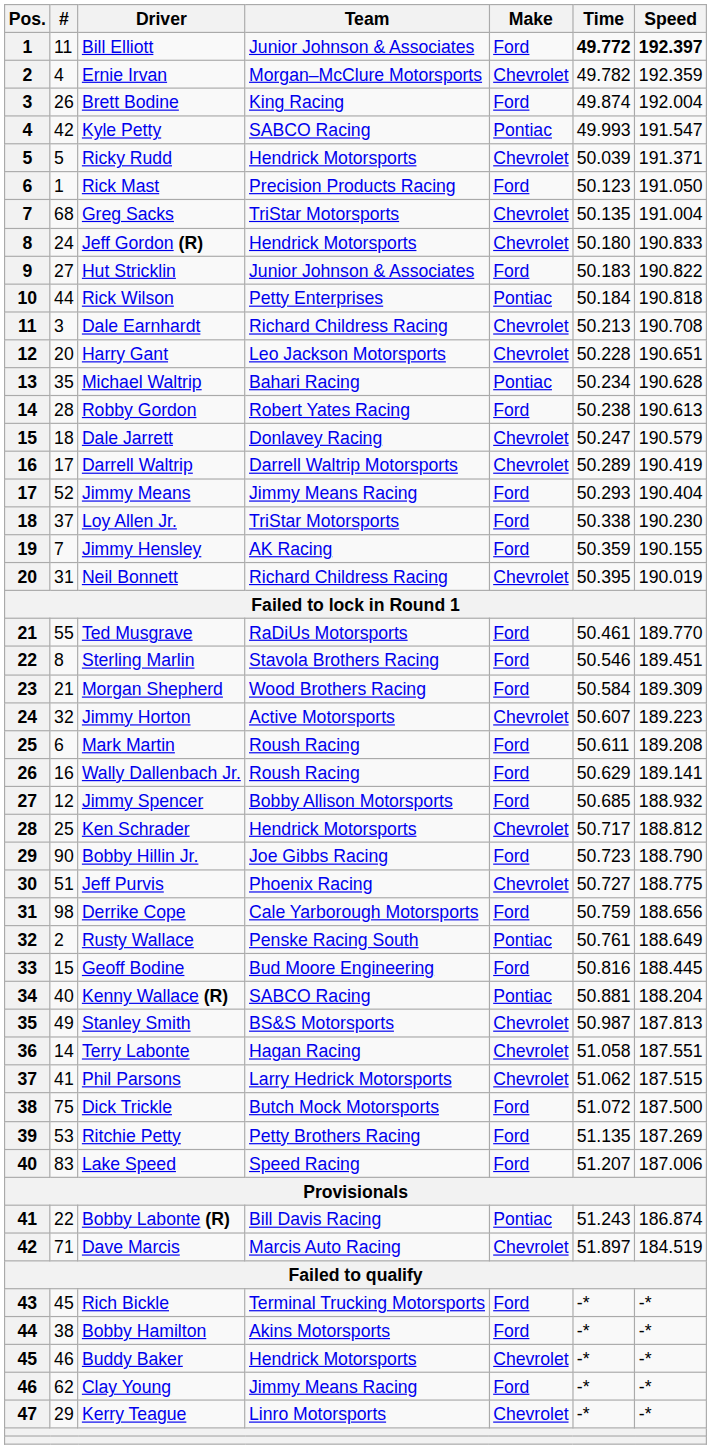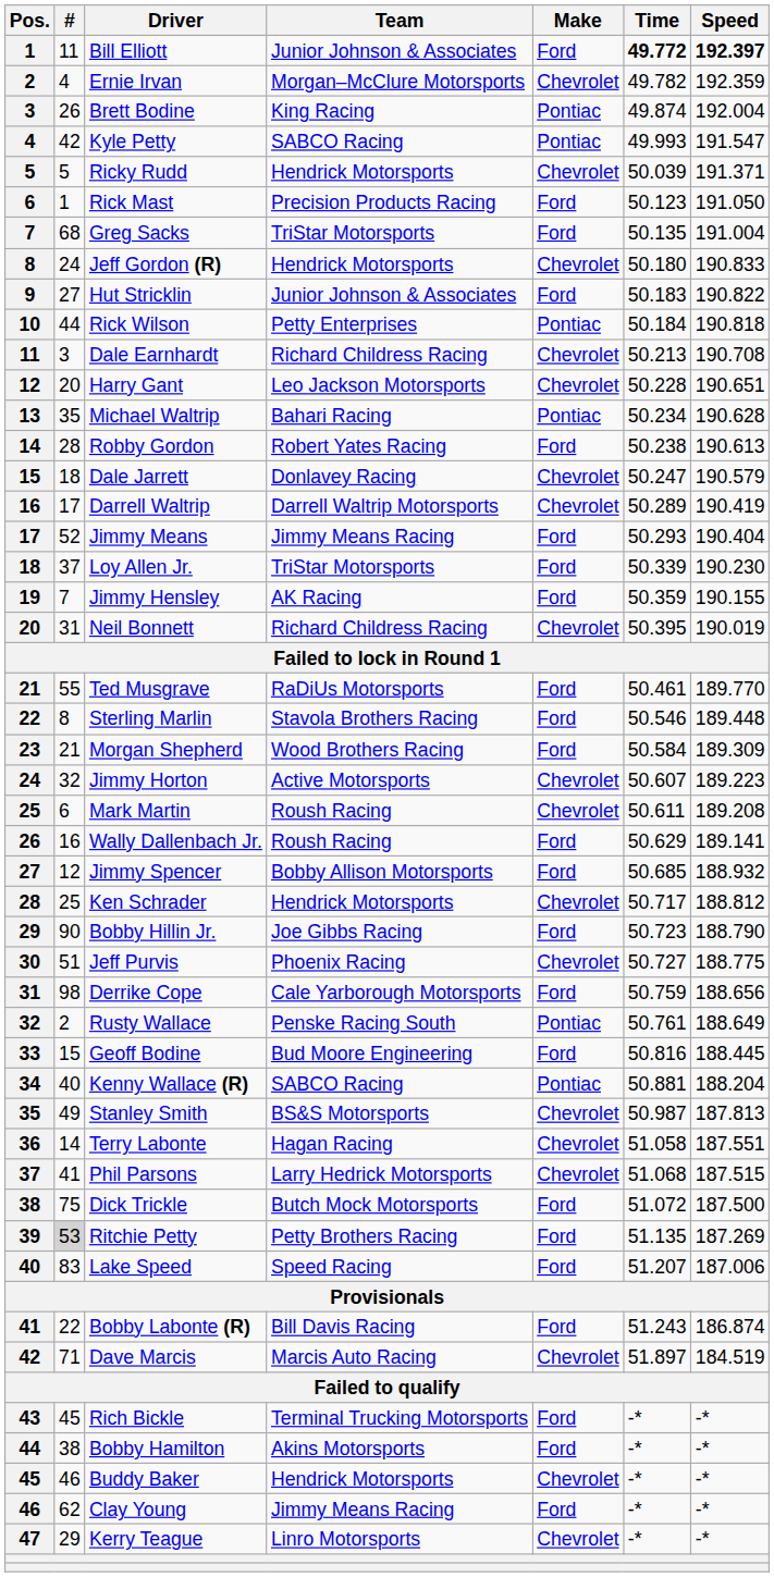 <table class="wikitable" style="font-size:95%">
 <tr>
 <th>Pos.</th>
 <th>#</th>
 <th>Driver</th>
 <th>Team</th>
 <th>Make</th>
 <th>Time</th>
 <th>Speed</th>
 </tr>
 <tr>
 <th>1</th>
 <td>11</td>
 <td><a href='#'>Bill Elliott</a></td>
 <td><a href='#'>Junior Johnson & Associates</a></td>
 <td><a href='#'>Ford</a></td>
 <td><strong>49.772</strong></td>
 <td><strong>192.397</strong></td>
 </tr>
 <tr>
 <th>2</th>
 <td>4</td>
 <td><a href='#'>Ernie Irvan</a></td>
 <td><a href='#'>Morgan–McClure Motorsports</a></td>
 <td><a href='#'>Chevrolet</a></td>
 <td>49.782</td>
 <td>192.359</td>
 </tr>
 <tr>
 <th>3</th>
 <td>26</td>
 <td><a href='#'>Brett Bodine</a></td>
 <td><a href='#'>King Racing</a></td>
-<td><a href='#'>Ford</a></td>
+<td><a href='#'>Pontiac</a></td>
 <td>49.874</td>
 <td>192.004</td>
 </tr>
 <tr>
 <th>4</th>
 <td>42</td>
 <td><a href='#'>Kyle Petty</a></td>
 <td><a href='#'>SABCO Racing</a></td>
 <td><a href='#'>Pontiac</a></td>
 <td>49.993</td>
 <td>191.547</td>
 </tr>
 <tr>
 <th>5</th>
 <td>5</td>
 <td><a href='#'>Ricky Rudd</a></td>
 <td><a href='#'>Hendrick Motorsports</a></td>
 <td><a href='#'>Chevrolet</a></td>
 <td>50.039</td>
 <td>191.371</td>
 </tr>
 <tr>
 <th>6</th>
 <td>1</td>
 <td><a href='#'>Rick Mast</a></td>
 <td><a href='#'>Precision Products Racing</a></td>
 <td><a href='#'>Ford</a></td>
 <td>50.123</td>
 <td>191.050</td>
 </tr>
 <tr>
 <th>7</th>
 <td>68</td>
 <td><a href='#'>Greg Sacks</a></td>
 <td><a href='#'>TriStar Motorsports</a></td>
-<td><a href='#'>Chevrolet</a></td>
+<td><a href='#'>Ford</a></td>
 <td>50.135</td>
 <td>191.004</td>
 </tr>
 <tr>
 <th>8</th>
 <td>24</td>
 <td><a href='#'>Jeff Gordon</a> <strong>(R)</strong></td>
 <td><a href='#'>Hendrick Motorsports</a></td>
 <td><a href='#'>Chevrolet</a></td>
 <td>50.180</td>
 <td>190.833</td>
 </tr>
 <tr>
 <th>9</th>
 <td>27</td>
 <td><a href='#'>Hut Stricklin</a></td>
 <td><a href='#'>Junior Johnson & Associates</a></td>
 <td><a href='#'>Ford</a></td>
 <td>50.183</td>
 <td>190.822</td>
 </tr>
 <tr>
 <th>10</th>
 <td>44</td>
 <td><a href='#'>Rick Wilson</a></td>
 <td><a href='#'>Petty Enterprises</a></td>
 <td><a href='#'>Pontiac</a></td>
 <td>50.184</td>
 <td>190.818</td>
 </tr>
 <tr>
 <th>11</th>
 <td>3</td>
 <td><a href='#'>Dale Earnhardt</a></td>
 <td><a href='#'>Richard Childress Racing</a></td>
 <td><a href='#'>Chevrolet</a></td>
 <td>50.213</td>
 <td>190.708</td>
 </tr>
 <tr>
 <th>12</th>
 <td>20</td>
 <td><a href='#'>Harry Gant</a></td>
 <td><a href='#'>Leo Jackson Motorsports</a></td>
 <td><a href='#'>Chevrolet</a></td>
 <td>50.228</td>
 <td>190.651</td>
 </tr>
 <tr>
 <th>13</th>
 <td>35</td>
 <td><a href='#'>Michael Waltrip</a></td>
 <td><a href='#'>Bahari Racing</a></td>
 <td><a href='#'>Pontiac</a></td>
 <td>50.234</td>
 <td>190.628</td>
 </tr>
 <tr>
 <th>14</th>
 <td>28</td>
 <td><a href='#'>Robby Gordon</a></td>
 <td><a href='#'>Robert Yates Racing</a></td>
 <td><a href='#'>Ford</a></td>
 <td>50.238</td>
 <td>190.613</td>
 </tr>
 <tr>
 <th>15</th>
 <td>18</td>
 <td><a href='#'>Dale Jarrett</a></td>
 <td><a href='#'>Donlavey Racing</a></td>
 <td><a href='#'>Chevrolet</a></td>
 <td>50.247</td>
 <td>190.579</td>
 </tr>
 <tr>
 <th>16</th>
 <td>17</td>
 <td><a href='#'>Darrell Waltrip</a></td>
 <td><a href='#'>Darrell Waltrip Motorsports</a></td>
 <td><a href='#'>Chevrolet</a></td>
 <td>50.289</td>
 <td>190.419</td>
 </tr>
 <tr>
 <th>17</th>
 <td>52</td>
 <td><a href='#'>Jimmy Means</a></td>
 <td><a href='#'>Jimmy Means Racing</a></td>
 <td><a href='#'>Ford</a></td>
 <td>50.293</td>
 <td>190.404</td>
 </tr>
 <tr>
 <th>18</th>
 <td>37</td>
 <td><a href='#'>Loy Allen Jr.</a></td>
 <td><a href='#'>TriStar Motorsports</a></td>
 <td><a href='#'>Ford</a></td>
-<td>50.338</td>
+<td>50.339</td>
 <td>190.230</td>
 </tr>
 <tr>
 <th>19</th>
 <td>7</td>
 <td><a href='#'>Jimmy Hensley</a></td>
 <td><a href='#'>AK Racing</a></td>
 <td><a href='#'>Ford</a></td>
 <td>50.359</td>
 <td>190.155</td>
 </tr>
 <tr>
 <th>20</th>
 <td>31</td>
 <td><a href='#'>Neil Bonnett</a></td>
 <td><a href='#'>Richard Childress Racing</a></td>
 <td><a href='#'>Chevrolet</a></td>
 <td>50.395</td>
 <td>190.019</td>
 </tr>
 <tr>
 <th colspan="7">Failed to lock in Round 1</th>
 </tr>
 <tr>
 <th>21</th>
 <td>55</td>
 <td><a href='#'>Ted Musgrave</a></td>
 <td><a href='#'>RaDiUs Motorsports</a></td>
 <td><a href='#'>Ford</a></td>
 <td>50.461</td>
 <td>189.770</td>
 </tr>
 <tr>
 <th>22</th>
 <td>8</td>
 <td><a href='#'>Sterling Marlin</a></td>
 <td><a href='#'>Stavola Brothers Racing</a></td>
 <td><a href='#'>Ford</a></td>
 <td>50.546</td>
-<td>189.451</td>
+<td>189.448</td>
 </tr>
 <tr>
 <th>23</th>
 <td>21</td>
 <td><a href='#'>Morgan Shepherd</a></td>
 <td><a href='#'>Wood Brothers Racing</a></td>
 <td><a href='#'>Ford</a></td>
 <td>50.584</td>
 <td>189.309</td>
 </tr>
 <tr>
 <th>24</th>
 <td>32</td>
 <td><a href='#'>Jimmy Horton</a></td>
 <td><a href='#'>Active Motorsports</a></td>
 <td><a href='#'>Chevrolet</a></td>
 <td>50.607</td>
 <td>189.223</td>
 </tr>
 <tr>
 <th>25</th>
 <td>6</td>
 <td><a href='#'>Mark Martin</a></td>
 <td><a href='#'>Roush Racing</a></td>
-<td><a href='#'>Ford</a></td>
+<td><a href='#'>Chevrolet</a></td>
 <td>50.611</td>
 <td>189.208</td>
 </tr>
 <tr>
 <th>26</th>
 <td>16</td>
 <td><a href='#'>Wally Dallenbach Jr.</a></td>
 <td><a href='#'>Roush Racing</a></td>
 <td><a href='#'>Ford</a></td>
 <td>50.629</td>
 <td>189.141</td>
 </tr>
 <tr>
 <th>27</th>
 <td>12</td>
 <td><a href='#'>Jimmy Spencer</a></td>
 <td><a href='#'>Bobby Allison Motorsports</a></td>
 <td><a href='#'>Ford</a></td>
 <td>50.685</td>
 <td>188.932</td>
 </tr>
 <tr>
 <th>28</th>
 <td>25</td>
 <td><a href='#'>Ken Schrader</a></td>
 <td><a href='#'>Hendrick Motorsports</a></td>
 <td><a href='#'>Chevrolet</a></td>
 <td>50.717</td>
 <td>188.812</td>
 </tr>
 <tr>
 <th>29</th>
 <td>90</td>
 <td><a href='#'>Bobby Hillin Jr.</a></td>
 <td><a href='#'>Joe Gibbs Racing</a></td>
 <td><a href='#'>Ford</a></td>
 <td>50.723</td>
 <td>188.790</td>
 </tr>
 <tr>
 <th>30</th>
 <td>51</td>
 <td><a href='#'>Jeff Purvis</a></td>
 <td><a href='#'>Phoenix Racing</a></td>
 <td><a href='#'>Chevrolet</a></td>
 <td>50.727</td>
 <td>188.775</td>
 </tr>
 <tr>
 <th>31</th>
 <td>98</td>
 <td><a href='#'>Derrike Cope</a></td>
 <td><a href='#'>Cale Yarborough Motorsports</a></td>
 <td><a href='#'>Ford</a></td>
 <td>50.759</td>
 <td>188.656</td>
 </tr>
 <tr>
 <th>32</th>
 <td>2</td>
 <td><a href='#'>Rusty Wallace</a></td>
 <td><a href='#'>Penske Racing South</a></td>
 <td><a href='#'>Pontiac</a></td>
 <td>50.761</td>
 <td>188.649</td>
 </tr>
 <tr>
 <th>33</th>
 <td>15</td>
 <td><a href='#'>Geoff Bodine</a></td>
 <td><a href='#'>Bud Moore Engineering</a></td>
 <td><a href='#'>Ford</a></td>
 <td>50.816</td>
 <td>188.445</td>
 </tr>
 <tr>
 <th>34</th>
 <td>40</td>
 <td><a href='#'>Kenny Wallace</a> <strong>(R)</strong></td>
 <td><a href='#'>SABCO Racing</a></td>
 <td><a href='#'>Pontiac</a></td>
 <td>50.881</td>
 <td>188.204</td>
 </tr>
 <tr>
 <th>35</th>
 <td>49</td>
 <td><a href='#'>Stanley Smith</a></td>
 <td><a href='#'>BS&S Motorsports</a></td>
 <td><a href='#'>Chevrolet</a></td>
 <td>50.987</td>
 <td>187.813</td>
 </tr>
 <tr>
 <th>36</th>
 <td>14</td>
 <td><a href='#'>Terry Labonte</a></td>
 <td><a href='#'>Hagan Racing</a></td>
 <td><a href='#'>Chevrolet</a></td>
 <td>51.058</td>
 <td>187.551</td>
 </tr>
 <tr>
 <th>37</th>
 <td>41</td>
 <td><a href='#'>Phil Parsons</a></td>
 <td><a href='#'>Larry Hedrick Motorsports</a></td>
 <td><a href='#'>Chevrolet</a></td>
-<td>51.062</td>
+<td>51.068</td>
 <td>187.515</td>
 </tr>
 <tr>
 <th>38</th>
 <td>75</td>
 <td><a href='#'>Dick Trickle</a></td>
 <td><a href='#'>Butch Mock Motorsports</a></td>
 <td><a href='#'>Ford</a></td>
 <td>51.072</td>
 <td>187.500</td>
 </tr>
 <tr>
 <th>39</th>
-<td>53</td>
+<td style="background: lightgrey;">53</td>
 <td><a href='#'>Ritchie Petty</a></td>
 <td><a href='#'>Petty Brothers Racing</a></td>
 <td><a href='#'>Ford</a></td>
 <td>51.135</td>
 <td>187.269</td>
 </tr>
 <tr>
 <th>40</th>
 <td>83</td>
 <td><a href='#'>Lake Speed</a></td>
 <td><a href='#'>Speed Racing</a></td>
 <td><a href='#'>Ford</a></td>
 <td>51.207</td>
 <td>187.006</td>
 </tr>
 <tr>
 <th colspan="7">Provisionals</th>
 </tr>
 <tr>
 <th>41</th>
 <td>22</td>
 <td><a href='#'>Bobby Labonte</a> <strong>(R)</strong></td>
 <td><a href='#'>Bill Davis Racing</a></td>
-<td><a href='#'>Pontiac</a></td>
+<td><a href='#'>Ford</a></td>
 <td>51.243</td>
 <td>186.874</td>
 </tr>
 <tr>
 <th>42</th>
 <td>71</td>
 <td><a href='#'>Dave Marcis</a></td>
 <td><a href='#'>Marcis Auto Racing</a></td>
 <td><a href='#'>Chevrolet</a></td>
 <td>51.897</td>
 <td>184.519</td>
 </tr>
 <tr>
 <th colspan="7">Failed to qualify</th>
 </tr>
 <tr>
 <th>43</th>
 <td>45</td>
 <td><a href='#'>Rich Bickle</a></td>
 <td><a href='#'>Terminal Trucking Motorsports</a></td>
 <td><a href='#'>Ford</a></td>
 <td>-*</td>
 <td>-*</td>
 </tr>
 <tr>
 <th>44</th>
 <td>38</td>
 <td><a href='#'>Bobby Hamilton</a></td>
 <td><a href='#'>Akins Motorsports</a></td>
 <td><a href='#'>Ford</a></td>
 <td>-*</td>
 <td>-*</td>
 </tr>
 <tr>
 <th>45</th>
 <td>46</td>
 <td><a href='#'>Buddy Baker</a></td>
 <td><a href='#'>Hendrick Motorsports</a></td>
 <td><a href='#'>Chevrolet</a></td>
 <td>-*</td>
 <td>-*</td>
 </tr>
 <tr>
 <th>46</th>
 <td>62</td>
 <td><a href='#'>Clay Young</a></td>
 <td><a href='#'>Jimmy Means Racing</a></td>
 <td><a href='#'>Ford</a></td>
 <td>-*</td>
 <td>-*</td>
 </tr>
 <tr>
 <th>47</th>
 <td>29</td>
 <td><a href='#'>Kerry Teague</a></td>
 <td><a href='#'>Linro Motorsports</a></td>
 <td><a href='#'>Chevrolet</a></td>
 <td>-*</td>
 <td>-*</td>
 </tr>
 <tr>
 <th colspan="7"></th>
 </tr>
 <tr>
 <th colspan="7"></th>
 </tr>
 </table>
